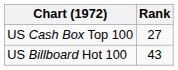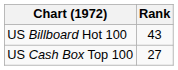 <table class="wikitable sortable">
 <tr>
 <th align="left">Chart (1972)</th>
 <th style="text-align:center;">Rank</th>
 </tr>
 <tr>
+<td>US <em>Billboard</em> Hot 100</td>
+<td style="text-align:center;">43</td>
+</tr>
+<tr>
 <td>US <em>Cash Box</em> Top 100</td>
 <td style="text-align:center;">27</td>
 </tr>
-<tr>
-<td>US <em>Billboard</em> Hot 100</td>
-<td style="text-align:center;">43</td>
-</tr>
 </table>
